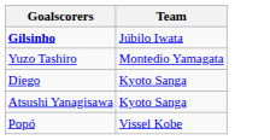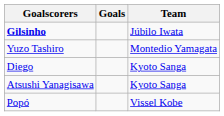 <table class="wikitable sortable" style="font-size: 95%;">
 <tr>
 <th>Goalscorers</th>
+<th>Goals</th>
 <th>Team</th>
 </tr>
 <tr>
 <td> <strong><a href='#'>Gilsinho</a></strong></td>
+<td></td>
 <td><a href='#'>Júbilo Iwata</a></td>
 </tr>
 <tr>
 <td> <a href='#'>Yuzo Tashiro</a></td>
+<td></td>
 <td><a href='#'>Montedio Yamagata</a></td>
 </tr>
 <tr>
 <td> <a href='#'>Diego</a></td>
+<td></td>
 <td><a href='#'>Kyoto Sanga</a></td>
 </tr>
 <tr>
 <td> <a href='#'>Atsushi Yanagisawa</a></td>
+<td></td>
 <td><a href='#'>Kyoto Sanga</a></td>
 </tr>
 <tr>
 <td> <a href='#'>Popó</a></td>
+<td></td>
 <td><a href='#'>Vissel Kobe</a></td>
 </tr>
 </table>
